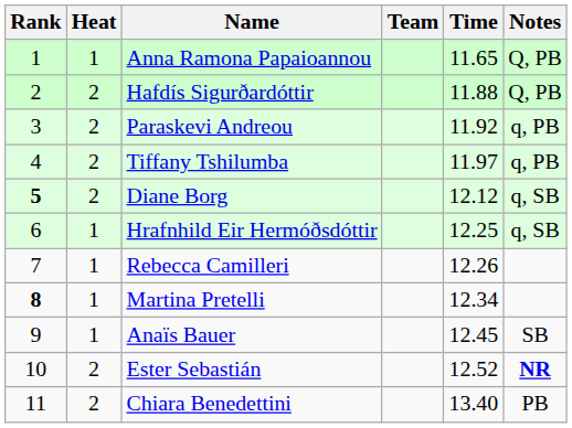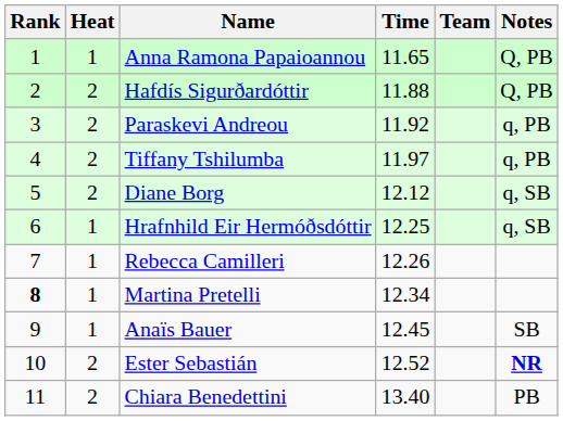 <table class="wikitable sortable" style="text-align:center">
 <tr>
 <th>Rank</th>
 <th>Heat</th>
 <th>Name</th>
+<th>Time</th>
 <th>Team</th>
-<th>Time</th>
 <th>Notes</th>
 </tr>
 <tr bgcolor=ccffcc>
 <td>1</td>
 <td>1</td>
 <td align="left"><a href='#'>Anna Ramona Papaioannou</a></td>
+<td>11.65</td>
 <td align=left></td>
-<td>11.65</td>
 <td>Q, PB</td>
 </tr>
 <tr bgcolor=ccffcc>
 <td>2</td>
 <td>2</td>
 <td align="left"><a href='#'>Hafdís Sigurðardóttir</a></td>
+<td>11.88</td>
 <td align=left></td>
-<td>11.88</td>
 <td>Q, PB</td>
 </tr>
 <tr bgcolor=ddffdd>
 <td>3</td>
 <td>2</td>
 <td align="left"><a href='#'>Paraskevi Andreou</a></td>
+<td>11.92</td>
 <td align=left></td>
-<td>11.92</td>
 <td>q, PB</td>
 </tr>
 <tr bgcolor=ddffdd>
 <td>4</td>
 <td>2</td>
 <td align="left"><a href='#'>Tiffany Tshilumba</a></td>
+<td>11.97</td>
 <td align=left></td>
-<td>11.97</td>
 <td>q, PB</td>
 </tr>
 <tr bgcolor=ddffdd>
-<td><strong>5</strong></td>
+<td>5</td>
 <td>2</td>
 <td align="left"><a href='#'>Diane Borg</a></td>
+<td>12.12</td>
 <td align=left></td>
-<td>12.12</td>
 <td>q, SB</td>
 </tr>
 <tr bgcolor=ddffdd>
 <td>6</td>
 <td>1</td>
 <td align="left"><a href='#'>Hrafnhild Eir Hermóðsdóttir</a></td>
+<td>12.25</td>
 <td align=left></td>
-<td>12.25</td>
 <td>q, SB</td>
 </tr>
 <tr>
 <td>7</td>
 <td>1</td>
 <td align="left"><a href='#'>Rebecca Camilleri</a></td>
+<td>12.26</td>
 <td align="left"></td>
-<td>12.26</td>
 <td></td>
 </tr>
 <tr>
 <td><strong>8</strong></td>
 <td>1</td>
 <td align="left"><a href='#'>Martina Pretelli</a></td>
+<td>12.34</td>
 <td align="left"></td>
-<td>12.34</td>
 <td></td>
 </tr>
 <tr>
 <td>9</td>
 <td>1</td>
 <td align="left"><a href='#'>Anaïs Bauer</a></td>
+<td>12.45</td>
 <td align="left"></td>
-<td>12.45</td>
 <td>SB</td>
 </tr>
 <tr>
 <td>10</td>
 <td>2</td>
 <td align="left"><a href='#'>Ester Sebastián</a></td>
+<td>12.52</td>
 <td align="left"></td>
-<td>12.52</td>
 <td><strong><a href='#'>NR</a></strong></td>
 </tr>
 <tr>
 <td>11</td>
 <td>2</td>
 <td align="left"><a href='#'>Chiara Benedettini</a></td>
+<td>13.40</td>
 <td align="left"></td>
-<td>13.40</td>
 <td>PB</td>
 </tr>
 </table>
